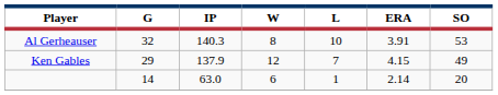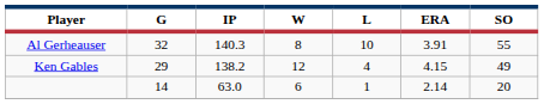 <table class="wikitable sortable">
 <tr>
 <th style="background:#FFFFFF; border-top:#023465 5px solid; border-bottom:#ba313c 5px solid;" width="16%">Player</th>
 <th style="background:#FFFFFF; border-top:#023465 5px solid; border-bottom:#ba313c 5px solid;" width="9%">G</th>
 <th style="background:#FFFFFF; border-top:#023465 5px solid; border-bottom:#ba313c 5px solid;" width="9%">IP</th>
 <th style="background:#FFFFFF; border-top:#023465 5px solid; border-bottom:#ba313c 5px solid;" width="9%">W</th>
 <th style="background:#FFFFFF; border-top:#023465 5px solid; border-bottom:#ba313c 5px solid;" width="9%">L</th>
 <th style="background:#FFFFFF; border-top:#023465 5px solid; border-bottom:#ba313c 5px solid;" width="9%">ERA</th>
 <th style="background:#FFFFFF; border-top:#023465 5px solid; border-bottom:#ba313c 5px solid;" width="9%">SO</th>
 </tr>
 <tr align="center">
 <td><a href='#'>Al Gerheauser</a></td>
 <td>32</td>
 <td>140.3</td>
 <td>8</td>
 <td>10</td>
 <td>3.91</td>
-<td>53</td>
+<td>55</td>
 </tr>
 <tr align="center">
 <td><a href='#'>Ken Gables</a></td>
 <td>29</td>
-<td>137.9</td>
+<td>138.2</td>
 <td>12</td>
-<td>7</td>
+<td>4</td>
 <td>4.15</td>
 <td>49</td>
 </tr>
 <tr align="center">
 <td></td>
 <td>14</td>
 <td>63.0</td>
 <td>6</td>
 <td>1</td>
 <td>2.14</td>
 <td>20</td>
 </tr>
 <tr align="center">
 </tr>
 </table>
